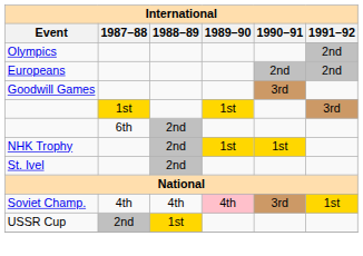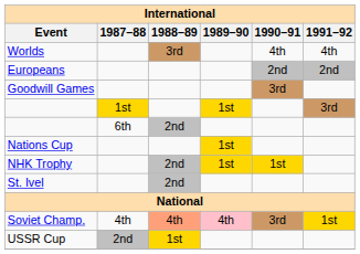 <table class="wikitable" style="text-align:center">
 <tr>
 <th style="background-color: #ffdead; " colspan=6 align=center><strong>International</strong></th>
 </tr>
 <tr>
 <th>Event</th>
 <th>1987–88</th>
 <th>1988–89</th>
 <th>1989–90</th>
 <th>1990–91</th>
 <th>1991–92</th>
 </tr>
 <tr>
-<td align=left><a href='#'>Olympics</a></td>
+<td align=left><a href='#'>Worlds</a></td>
 <td></td>
+<td bgcolor=cc9966>3rd</td>
 <td></td>
-<td></td>
-<td></td>
-<td bgcolor=silver>2nd</td>
+<td>4th</td>
+<td>4th</td>
 </tr>
 <tr>
 <td align=left><a href='#'>Europeans</a></td>
 <td></td>
 <td></td>
 <td></td>
 <td bgcolor=silver>2nd</td>
 <td bgcolor=silver>2nd</td>
 </tr>
 <tr>
 <td align=left><a href='#'>Goodwill Games</a></td>
 <td></td>
 <td></td>
 <td></td>
 <td bgcolor=cc9966>3rd</td>
 <td></td>
 </tr>
 <tr>
 <td align=left><a href='#'></a></td>
 <td bgcolor=gold>1st</td>
 <td></td>
 <td bgcolor=gold>1st</td>
 <td></td>
 <td bgcolor=cc9966>3rd</td>
 </tr>
 <tr>
 <td align=left><a href='#'></a></td>
 <td>6th</td>
 <td bgcolor=silver>2nd</td>
 <td></td>
 <td></td>
 <td></td>
 </tr>
 <tr>
+<td align=left><a href='#'>Nations Cup</a></td>
+<td></td>
+<td></td>
+<td bgcolor=gold>1st</td>
+<td></td>
+<td></td>
+</tr>
+<tr>
 <td align=left><a href='#'>NHK Trophy</a></td>
 <td></td>
 <td bgcolor=silver>2nd</td>
 <td bgcolor=gold>1st</td>
 <td bgcolor=gold>1st</td>
 <td></td>
 </tr>
 <tr>
 <td align=left><a href='#'>St. Ivel</a></td>
 <td></td>
 <td bgcolor=silver>2nd</td>
 <td></td>
 <td></td>
 <td></td>
 </tr>
 <tr>
 <th style="background-color: #ffdead; " colspan=6 align=center><strong>National</strong></th>
 </tr>
 <tr>
 <td align=left><a href='#'>Soviet Champ.</a></td>
 <td>4th</td>
-<td>4th</td>
+<td style="background: lightsalmon;">4th</td>
 <td style="background: pink;">4th</td>
 <td bgcolor=cc9966>3rd</td>
 <td bgcolor=gold>1st</td>
 </tr>
 <tr>
 <td align=left>USSR Cup</td>
 <td bgcolor=silver>2nd</td>
 <td bgcolor=gold>1st</td>
 <td></td>
 <td></td>
 <td></td>
 </tr>
 <tr>
 </tr>
 </table>
